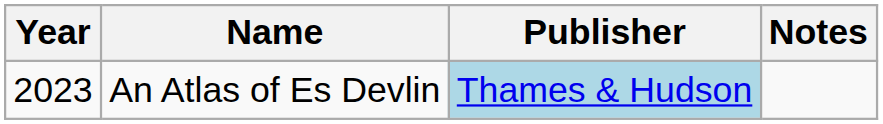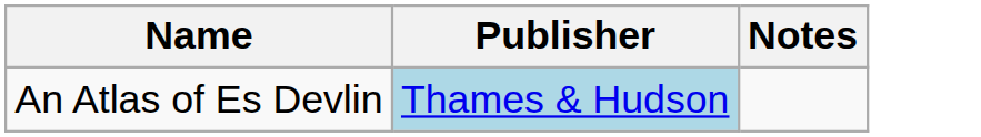 <table class="wikitable unsortable">
 <tr>
-<th>Year</th>
 <th>Name</th>
 <th>Publisher</th>
 <th>Notes</th>
 </tr>
 <tr>
-<td>2023</td>
 <td>An Atlas of Es Devlin</td>
 <td style="background: lightblue;"><a href='#'>Thames & Hudson</a></td>
 <td></td>
 </tr>
 </table>
